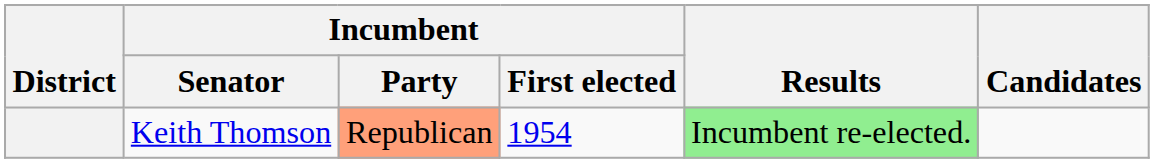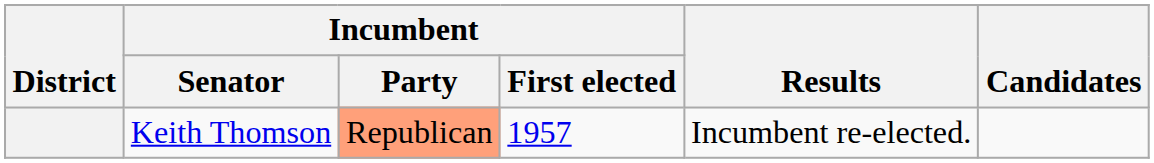 <table class=wikitable>
 <tr valign=bottom>
 <th rowspan=2>District</th>
 <th colspan=3>Incumbent</th>
 <th rowspan=2>Results</th>
 <th rowspan=2>Candidates</th>
 </tr>
 <tr>
 <th>Senator</th>
 <th>Party</th>
 <th>First elected</th>
 </tr>
 <tr>
 <th></th>
 <td><a href='#'>Keith Thomson</a></td>
 <td style="background: lightsalmon;">Republican</td>
-<td><a href='#'>1954</a></td>
-<td style="background: lightgreen;">Incumbent re-elected.</td>
+<td><a href='#'>1957</a></td>
+<td>Incumbent re-elected.</td>
 <td nowrap></td>
 </tr>
 </table>
